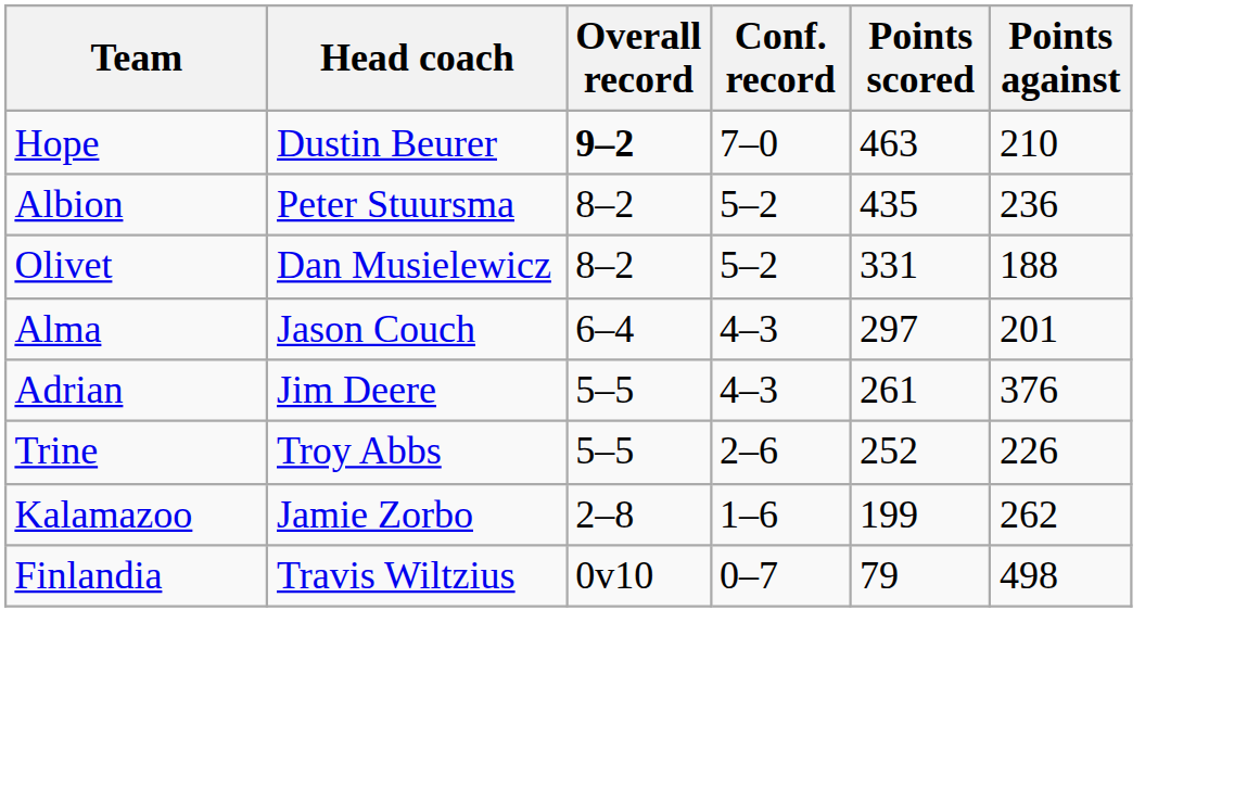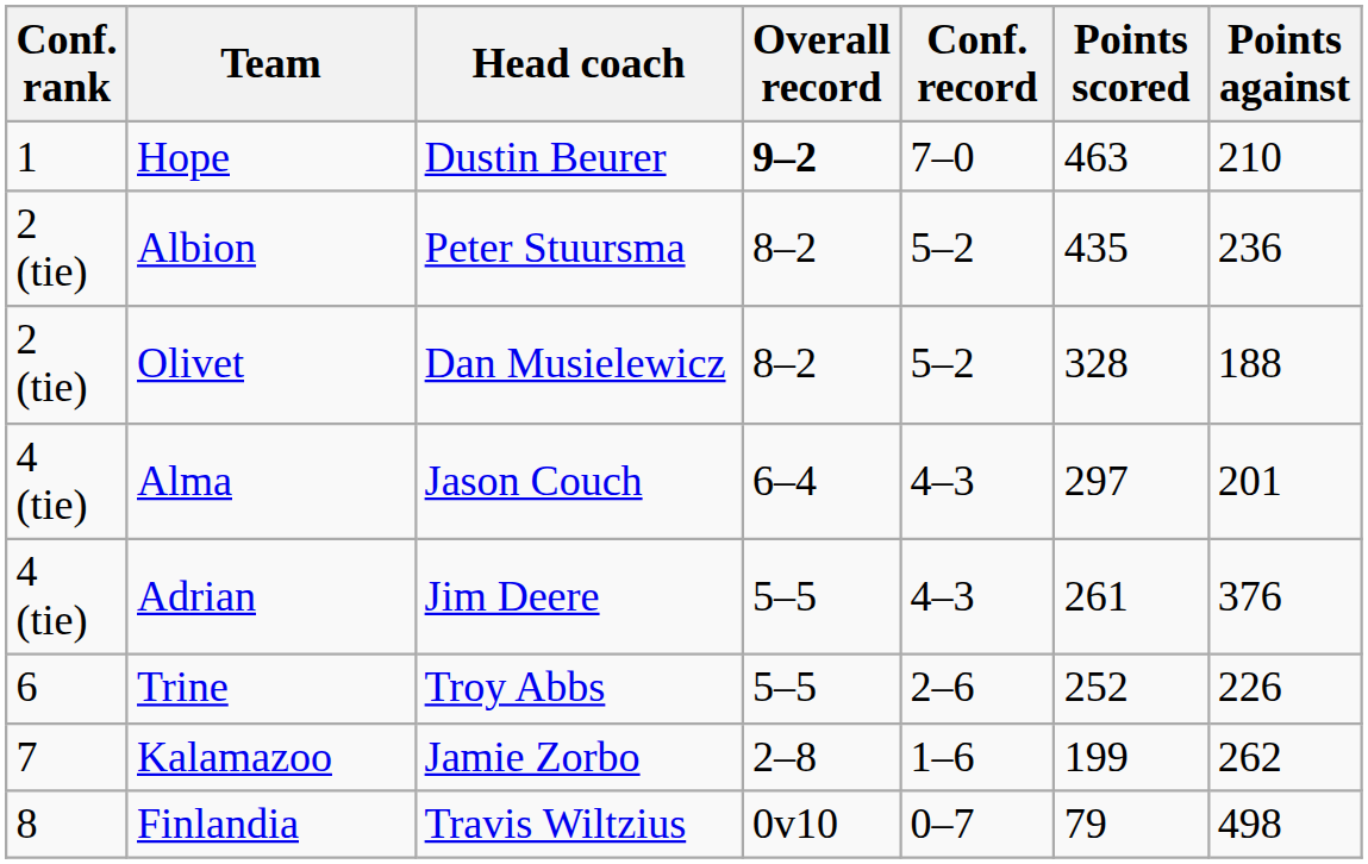 <table class="sortable wikitable">
 <tr>
+<th width="25">Conf. rank</th>
 <th width="100">Team</th>
 <th width="115">Head coach</th>
 <th width="50">Overall record</th>
 <th width="50">Conf. record</th>
 <th width="50">Points scored</th>
 <th width="50">Points against</th>
 </tr>
 <tr align="left" bgcolor="">
+<td>1</td>
 <td><a href='#'>Hope</a></td>
 <td><a href='#'>Dustin Beurer</a></td>
 <td><strong>9–2</strong></td>
 <td>7–0</td>
 <td>463</td>
 <td>210</td>
 </tr>
 <tr align="left" bgcolor="">
+<td>2 (tie)</td>
 <td><a href='#'>Albion</a></td>
 <td><a href='#'>Peter Stuursma</a></td>
 <td>8–2</td>
 <td>5–2</td>
 <td>435</td>
 <td>236</td>
 </tr>
 <tr align="left" bgcolor="">
+<td>2 (tie)</td>
 <td><a href='#'>Olivet</a></td>
 <td><a href='#'>Dan Musielewicz</a></td>
 <td>8–2</td>
 <td>5–2</td>
-<td>331</td>
+<td>328</td>
 <td>188</td>
 </tr>
 <tr align="left" bgcolor="">
+<td>4 (tie)</td>
 <td><a href='#'>Alma</a></td>
 <td><a href='#'>Jason Couch</a></td>
 <td>6–4</td>
 <td>4–3</td>
 <td>297</td>
 <td>201</td>
 </tr>
 <tr align="left" bgcolor="">
+<td>4 (tie)</td>
 <td><a href='#'>Adrian</a></td>
 <td><a href='#'>Jim Deere</a></td>
 <td>5–5</td>
 <td>4–3</td>
 <td>261</td>
 <td>376</td>
 </tr>
 <tr align="left" bgcolor="">
+<td>6</td>
 <td><a href='#'>Trine</a></td>
 <td><a href='#'>Troy Abbs</a></td>
 <td>5–5</td>
 <td>2–6</td>
 <td>252</td>
 <td>226</td>
 </tr>
 <tr align="left" bgcolor="">
+<td>7</td>
 <td><a href='#'>Kalamazoo</a></td>
 <td><a href='#'>Jamie Zorbo</a></td>
 <td>2–8</td>
 <td>1–6</td>
 <td>199</td>
 <td>262</td>
 </tr>
 <tr align="left" bgcolor="">
+<td>8</td>
 <td><a href='#'>Finlandia</a></td>
 <td><a href='#'>Travis Wiltzius</a></td>
 <td>0v10</td>
 <td>0–7</td>
 <td>79</td>
 <td>498</td>
 </tr>
 </table>
